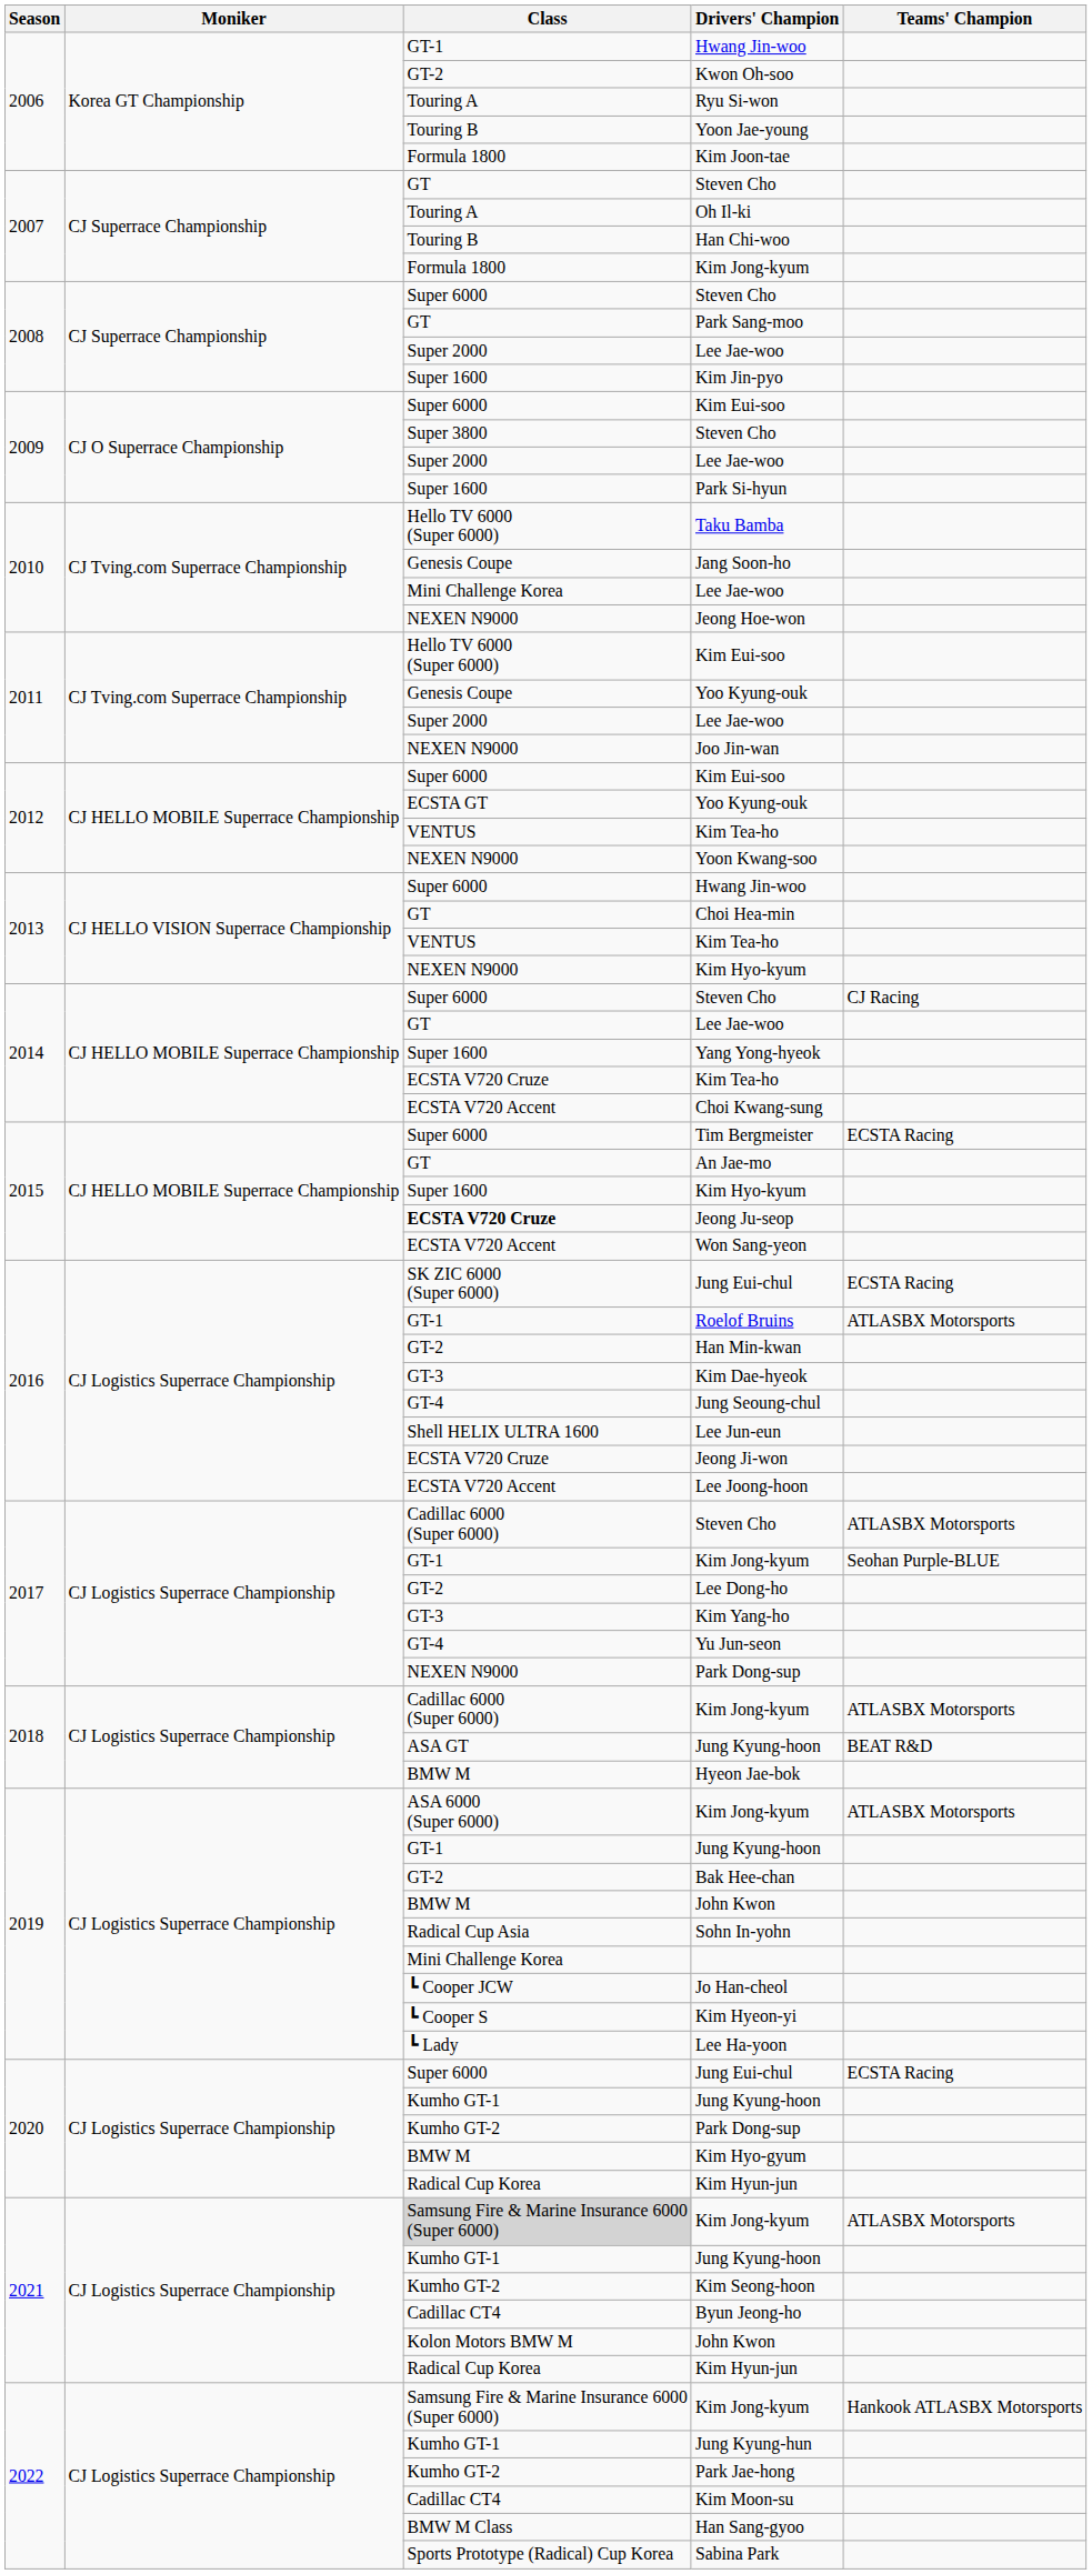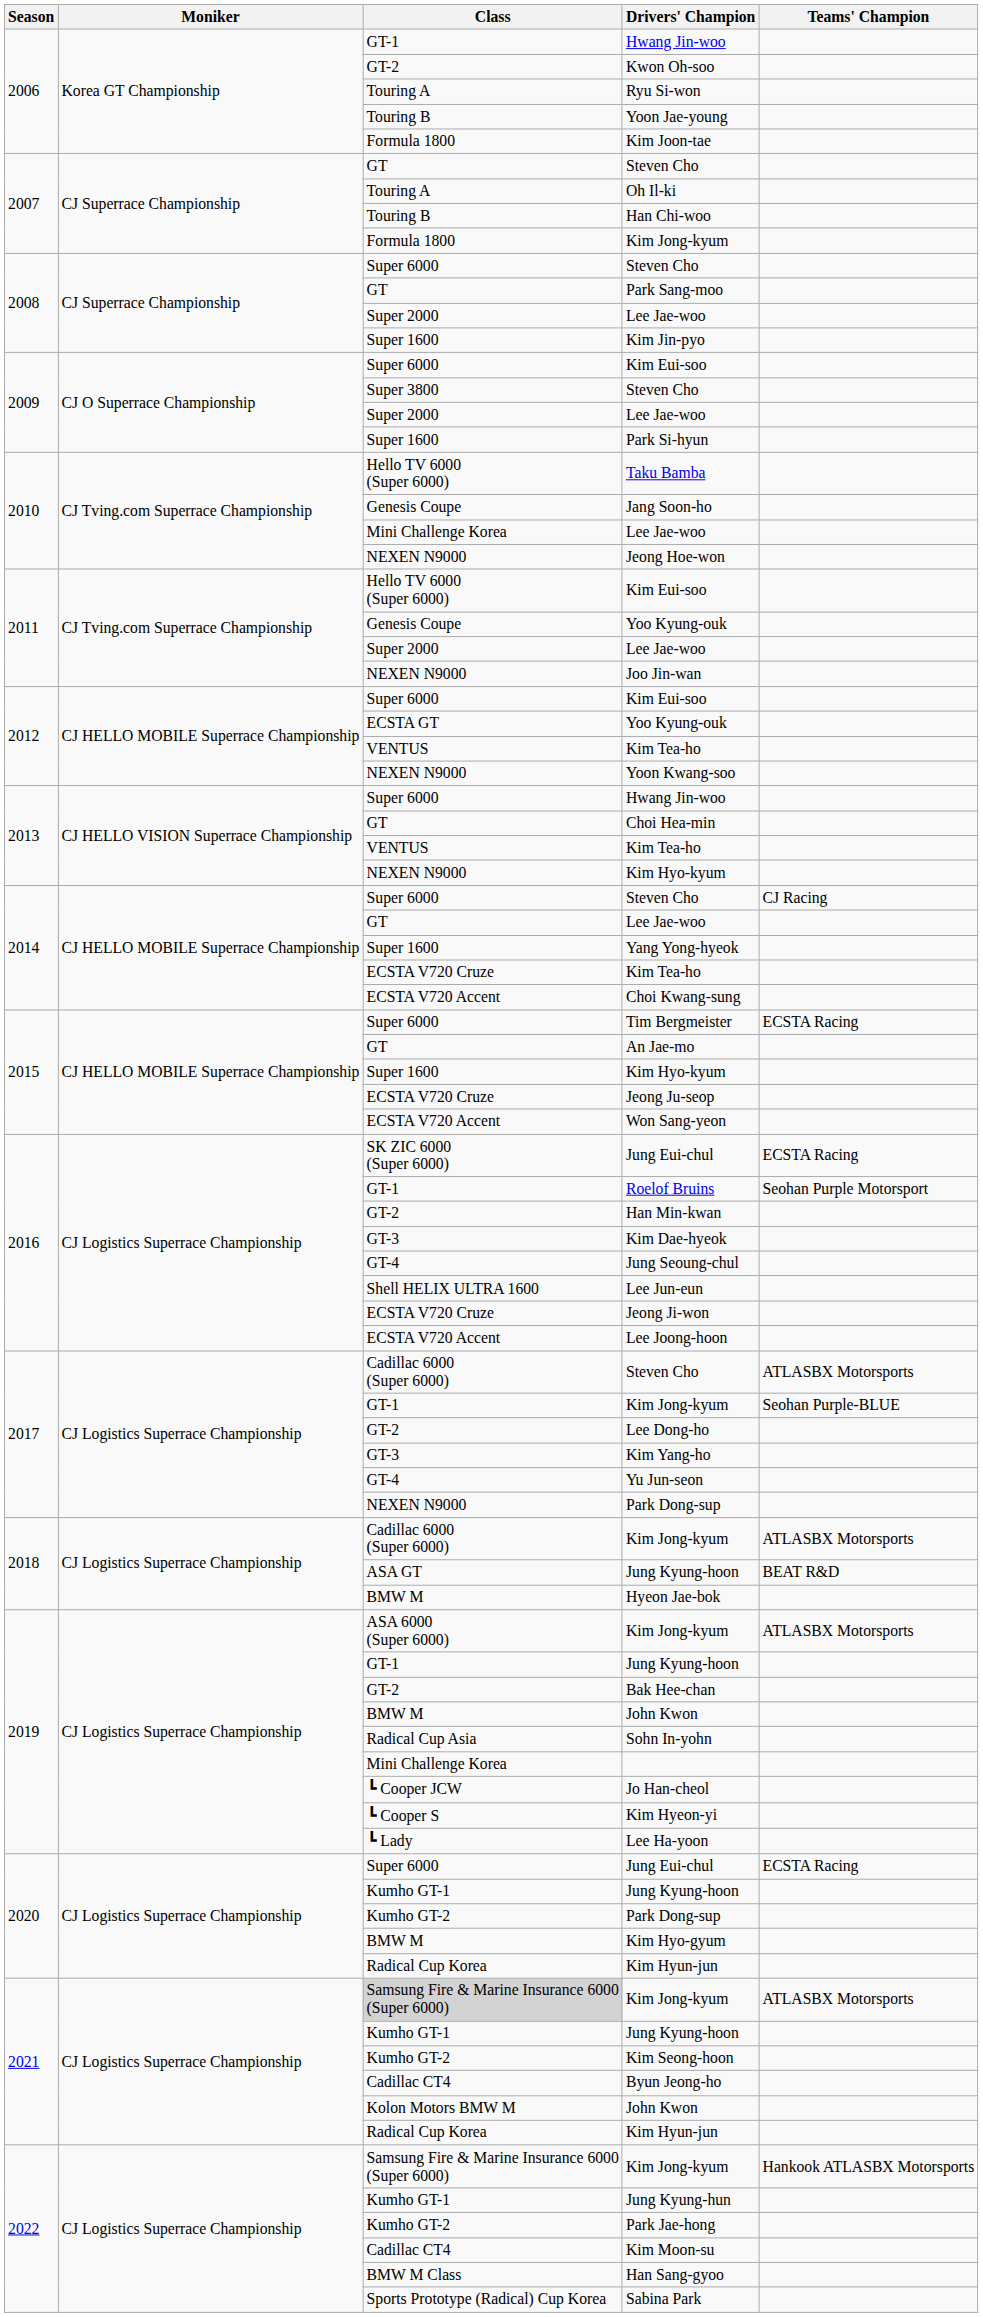 <table class="wikitable">
 <tr>
 <th>Season</th>
 <th>Moniker</th>
 <th>Class</th>
 <th>Drivers' Champion</th>
 <th>Teams' Champion</th>
 </tr>
 <tr>
 <td rowspan="5">2006</td>
 <td rowspan="5">Korea GT Championship</td>
 <td>GT-1</td>
 <td><a href='#'>Hwang Jin-woo</a></td>
 <td></td>
 </tr>
 <tr>
 <td>GT-2</td>
 <td>Kwon Oh-soo</td>
 <td></td>
 </tr>
 <tr>
 <td>Touring A</td>
 <td>Ryu Si-won</td>
 <td></td>
 </tr>
 <tr>
 <td>Touring B</td>
 <td>Yoon Jae-young</td>
 <td></td>
 </tr>
 <tr>
 <td>Formula 1800</td>
 <td>Kim Joon-tae</td>
 <td></td>
 </tr>
 <tr>
 <td rowspan="4">2007</td>
 <td rowspan="4">CJ Superrace Championship</td>
 <td>GT</td>
 <td>Steven Cho</td>
 <td></td>
 </tr>
 <tr>
 <td>Touring A</td>
 <td>Oh Il-ki</td>
 <td></td>
 </tr>
 <tr>
 <td>Touring B</td>
 <td>Han Chi-woo</td>
 <td></td>
 </tr>
 <tr>
 <td>Formula 1800</td>
 <td>Kim Jong-kyum</td>
 <td></td>
 </tr>
 <tr>
 <td rowspan="4">2008</td>
 <td rowspan="4">CJ Superrace Championship</td>
 <td>Super 6000</td>
 <td>Steven Cho</td>
 <td></td>
 </tr>
 <tr>
 <td>GT</td>
 <td>Park Sang-moo</td>
 <td></td>
 </tr>
 <tr>
 <td>Super 2000</td>
 <td>Lee Jae-woo</td>
 <td></td>
 </tr>
 <tr>
 <td>Super 1600</td>
 <td>Kim Jin-pyo</td>
 <td></td>
 </tr>
 <tr>
 <td rowspan="4">2009</td>
 <td rowspan="4">CJ O Superrace  Championship</td>
 <td>Super 6000</td>
 <td>Kim Eui-soo</td>
 <td></td>
 </tr>
 <tr>
 <td>Super 3800</td>
 <td>Steven Cho</td>
 <td></td>
 </tr>
 <tr>
 <td>Super 2000</td>
 <td>Lee Jae-woo</td>
 <td></td>
 </tr>
 <tr>
 <td>Super 1600</td>
 <td>Park Si-hyun</td>
 <td></td>
 </tr>
 <tr>
 <td rowspan="4">2010</td>
 <td rowspan="4">CJ Tving.com Superrace  Championship</td>
 <td>Hello TV 6000<br>(Super 6000)</td>
 <td><a href='#'>Taku Bamba</a></td>
 <td></td>
 </tr>
 <tr>
 <td>Genesis Coupe</td>
 <td>Jang Soon-ho</td>
 <td></td>
 </tr>
 <tr>
 <td>Mini Challenge Korea</td>
 <td>Lee Jae-woo</td>
 <td></td>
 </tr>
 <tr>
 <td>NEXEN N9000</td>
 <td>Jeong Hoe-won</td>
 <td></td>
 </tr>
 <tr>
 <td rowspan="4">2011</td>
 <td rowspan="4">CJ Tving.com Superrace  Championship</td>
 <td>Hello TV 6000<br>(Super 6000)</td>
 <td>Kim Eui-soo</td>
 <td></td>
 </tr>
 <tr>
 <td>Genesis Coupe</td>
 <td>Yoo Kyung-ouk</td>
 <td></td>
 </tr>
 <tr>
 <td>Super 2000</td>
 <td>Lee Jae-woo</td>
 <td></td>
 </tr>
 <tr>
 <td>NEXEN N9000</td>
 <td>Joo Jin-wan</td>
 <td></td>
 </tr>
 <tr>
 <td rowspan="4">2012</td>
 <td rowspan="4">CJ HELLO MOBILE Superrace Championship</td>
 <td>Super 6000</td>
 <td>Kim Eui-soo</td>
 <td></td>
 </tr>
 <tr>
 <td>ECSTA GT</td>
 <td>Yoo Kyung-ouk</td>
 <td></td>
 </tr>
 <tr>
 <td>VENTUS</td>
 <td>Kim Tea-ho</td>
 <td></td>
 </tr>
 <tr>
 <td>NEXEN N9000</td>
 <td>Yoon Kwang-soo</td>
 <td></td>
 </tr>
 <tr>
 <td rowspan="4">2013</td>
 <td rowspan="4">CJ HELLO VISION Superrace  Championship</td>
 <td>Super 6000</td>
 <td>Hwang Jin-woo</td>
 <td></td>
 </tr>
 <tr>
 <td>GT</td>
 <td>Choi Hea-min</td>
 <td></td>
 </tr>
 <tr>
 <td>VENTUS</td>
 <td>Kim Tea-ho</td>
 <td></td>
 </tr>
 <tr>
 <td>NEXEN N9000</td>
 <td>Kim Hyo-kyum</td>
 <td></td>
 </tr>
 <tr>
 <td rowspan="5">2014</td>
 <td rowspan="5">CJ HELLO MOBILE Superrace  Championship</td>
 <td>Super 6000</td>
 <td>Steven Cho</td>
 <td>CJ Racing</td>
 </tr>
 <tr>
 <td>GT</td>
 <td>Lee Jae-woo</td>
 <td></td>
 </tr>
 <tr>
 <td>Super 1600</td>
 <td>Yang Yong-hyeok</td>
 <td></td>
 </tr>
 <tr>
 <td>ECSTA V720 Cruze</td>
 <td>Kim Tea-ho</td>
 <td></td>
 </tr>
 <tr>
 <td>ECSTA V720 Accent</td>
 <td>Choi Kwang-sung</td>
 <td></td>
 </tr>
 <tr>
 <td rowspan="5">2015</td>
 <td rowspan="5">CJ HELLO MOBILE Superrace  Championship</td>
 <td>Super 6000</td>
 <td>Tim Bergmeister</td>
 <td>ECSTA Racing</td>
 </tr>
 <tr>
 <td>GT</td>
 <td>An Jae-mo</td>
 <td></td>
 </tr>
 <tr>
 <td>Super 1600</td>
 <td>Kim Hyo-kyum</td>
 <td></td>
 </tr>
 <tr>
-<td><strong>ECSTA V720 Cruze</strong></td>
+<td>ECSTA V720 Cruze</td>
 <td>Jeong Ju-seop</td>
 <td></td>
 </tr>
 <tr>
 <td>ECSTA V720 Accent</td>
 <td>Won Sang-yeon</td>
 <td></td>
 </tr>
 <tr>
 <td rowspan="8">2016</td>
 <td rowspan="8">CJ Logistics Superrace  Championship</td>
 <td>SK ZIC 6000<br>(Super 6000)</td>
 <td>Jung Eui-chul</td>
 <td>ECSTA Racing</td>
 </tr>
 <tr>
 <td>GT-1</td>
 <td><a href='#'>Roelof Bruins</a></td>
-<td>ATLASBX Motorsports</td>
+<td>Seohan Purple Motorsport</td>
 </tr>
 <tr>
 <td>GT-2</td>
 <td>Han Min-kwan</td>
 <td></td>
 </tr>
 <tr>
 <td>GT-3</td>
 <td>Kim Dae-hyeok</td>
 <td></td>
 </tr>
 <tr>
 <td>GT-4</td>
 <td>Jung Seoung-chul</td>
 <td></td>
 </tr>
 <tr>
 <td>Shell HELIX ULTRA 1600</td>
 <td>Lee Jun-eun</td>
 <td></td>
 </tr>
 <tr>
 <td>ECSTA V720 Cruze</td>
 <td>Jeong Ji-won</td>
 <td></td>
 </tr>
 <tr>
 <td>ECSTA V720 Accent</td>
 <td>Lee Joong-hoon</td>
 <td></td>
 </tr>
 <tr>
 <td rowspan="6">2017</td>
 <td rowspan="6">CJ Logistics Superrace  Championship</td>
 <td>Cadillac 6000<br>(Super 6000)</td>
 <td>Steven Cho</td>
 <td>ATLASBX Motorsports</td>
 </tr>
 <tr>
 <td>GT-1</td>
 <td>Kim Jong-kyum</td>
 <td>Seohan Purple-BLUE</td>
 </tr>
 <tr>
 <td>GT-2</td>
 <td>Lee Dong-ho</td>
 <td></td>
 </tr>
 <tr>
 <td>GT-3</td>
 <td>Kim Yang-ho</td>
 <td></td>
 </tr>
 <tr>
 <td>GT-4</td>
 <td>Yu Jun-seon</td>
 <td></td>
 </tr>
 <tr>
 <td>NEXEN N9000</td>
 <td>Park Dong-sup</td>
 <td></td>
 </tr>
 <tr>
 <td rowspan="3">2018</td>
 <td rowspan="3">CJ Logistics Superrace Championship</td>
 <td>Cadillac 6000<br>(Super 6000)</td>
 <td>Kim Jong-kyum</td>
 <td>ATLASBX Motorsports</td>
 </tr>
 <tr>
 <td>ASA GT</td>
 <td>Jung Kyung-hoon</td>
 <td>BEAT R&D</td>
 </tr>
 <tr>
 <td>BMW M</td>
 <td>Hyeon Jae-bok</td>
 <td></td>
 </tr>
 <tr>
 <td rowspan="9">2019</td>
 <td rowspan="9">CJ Logistics Superrace  Championship</td>
 <td>ASA 6000<br>(Super 6000)</td>
 <td>Kim Jong-kyum</td>
 <td>ATLASBX Motorsports</td>
 </tr>
 <tr>
 <td>GT-1</td>
 <td>Jung Kyung-hoon</td>
 <td></td>
 </tr>
 <tr>
 <td>GT-2</td>
 <td>Bak Hee-chan</td>
 <td></td>
 </tr>
 <tr>
 <td>BMW M</td>
 <td>John Kwon</td>
 <td></td>
 </tr>
 <tr>
 <td>Radical Cup Asia</td>
 <td>Sohn In-yohn</td>
 <td></td>
 </tr>
 <tr>
 <td>Mini Challenge Korea</td>
 <td></td>
 <td></td>
 </tr>
 <tr>
 <td>┗  Cooper JCW</td>
 <td>Jo Han-cheol</td>
 <td></td>
 </tr>
 <tr>
 <td>┗  Cooper S</td>
 <td>Kim Hyeon-yi</td>
 <td></td>
 </tr>
 <tr>
 <td>┗  Lady</td>
 <td>Lee Ha-yoon</td>
 <td></td>
 </tr>
 <tr>
 <td rowspan="5">2020</td>
 <td rowspan="5">CJ Logistics Superrace  Championship</td>
 <td>Super 6000</td>
 <td>Jung Eui-chul</td>
 <td>ECSTA Racing</td>
 </tr>
 <tr>
 <td>Kumho GT-1</td>
 <td>Jung Kyung-hoon</td>
 <td></td>
 </tr>
 <tr>
 <td>Kumho GT-2</td>
 <td>Park Dong-sup</td>
 <td></td>
 </tr>
 <tr>
 <td>BMW M</td>
 <td>Kim Hyo-gyum</td>
 <td></td>
 </tr>
 <tr>
 <td>Radical Cup Korea</td>
 <td>Kim Hyun-jun</td>
 <td></td>
 </tr>
 <tr>
 <td rowspan="6"><a href='#'>2021</a></td>
 <td rowspan="6">CJ Logistics Superrace  Championship</td>
 <td style="background: lightgrey;">Samsung Fire & Marine Insurance 6000<br>(Super 6000)</td>
 <td>Kim Jong-kyum</td>
 <td>ATLASBX Motorsports</td>
 </tr>
 <tr>
 <td>Kumho GT-1</td>
 <td>Jung Kyung-hoon</td>
 <td></td>
 </tr>
 <tr>
 <td>Kumho GT-2</td>
 <td>Kim Seong-hoon</td>
 <td></td>
 </tr>
 <tr>
 <td>Cadillac CT4</td>
 <td>Byun Jeong-ho</td>
 <td></td>
 </tr>
 <tr>
 <td>Kolon Motors BMW M</td>
 <td>John Kwon</td>
 <td></td>
 </tr>
 <tr>
 <td>Radical Cup Korea</td>
 <td>Kim Hyun-jun</td>
 <td></td>
 </tr>
 <tr>
 <td rowspan="6"><a href='#'>2022</a></td>
 <td rowspan="6">CJ Logistics Superrace  Championship</td>
 <td>Samsung Fire & Marine Insurance 6000<br>(Super 6000)</td>
 <td>Kim Jong-kyum</td>
 <td>Hankook ATLASBX Motorsports</td>
 </tr>
 <tr>
 <td>Kumho GT-1</td>
 <td>Jung Kyung-hun</td>
 <td></td>
 </tr>
 <tr>
 <td>Kumho GT-2</td>
 <td>Park Jae-hong</td>
 <td></td>
 </tr>
 <tr>
 <td>Cadillac CT4</td>
 <td>Kim Moon-su</td>
 <td></td>
 </tr>
 <tr>
 <td>BMW M Class</td>
 <td>Han Sang-gyoo</td>
 <td></td>
 </tr>
 <tr>
 <td>Sports Prototype (Radical) Cup Korea</td>
 <td>Sabina Park</td>
 <td></td>
 </tr>
 </table>
